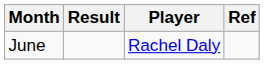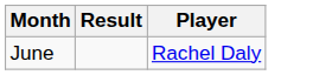 <table class=wikitable>
 <tr>
 <th>Month</th>
 <th>Result</th>
 <th>Player</th>
-<th>Ref</th>
 </tr>
 <tr>
 <td>June</td>
 <td></td>
 <td> <a href='#'>Rachel Daly</a></td>
-<td></td>
 </tr>
 </table>
